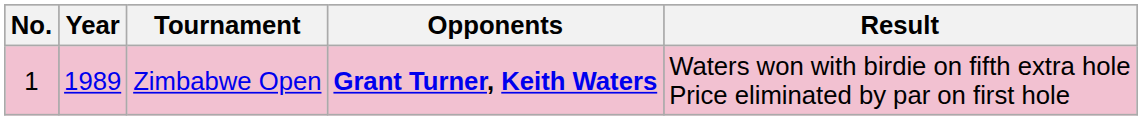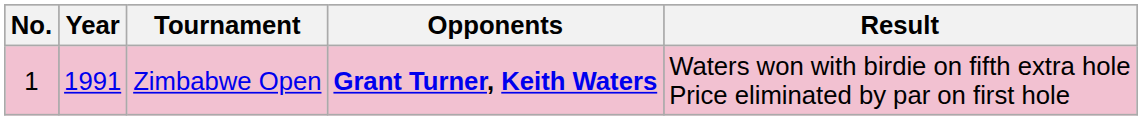 <table class="wikitable" style="font-size:95%;">
 <tr>
 <th>No.</th>
 <th>Year</th>
 <th>Tournament</th>
 <th>Opponents</th>
 <th>Result</th>
 </tr>
 <tr style="background:#F2C1D1;">
 <td align=center>1</td>
-<td><a href='#'>1989</a></td>
+<td><a href='#'>1991</a></td>
 <td><a href='#'>Zimbabwe Open</a></td>
 <td><strong> <a href='#'>Grant Turner</a>,  <a href='#'>Keith Waters</a></strong></td>
 <td>Waters won with birdie on fifth extra hole<br>Price eliminated by par on first hole</td>
 </tr>
 </table>
